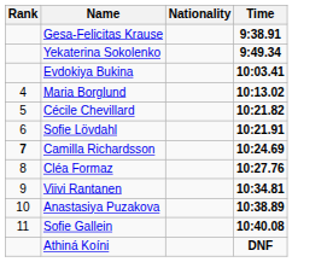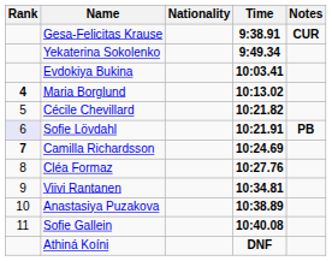 <table class="wikitable sortable" style="text-align:center">
 <tr>
 <th>Rank</th>
 <th>Name</th>
 <th>Nationality</th>
 <th>Time</th>
+<th>Notes</th>
 </tr>
 <tr>
 <td></td>
 <td align=left><a href='#'>Gesa-Felicitas Krause</a></td>
 <td align=left></td>
 <td><strong>9:38.91</strong></td>
+<td><strong>CUR</strong></td>
 </tr>
 <tr>
 <td></td>
 <td align=left><a href='#'>Yekaterina Sokolenko</a></td>
 <td align=left></td>
 <td><strong>9:49.34</strong></td>
+<td></td>
 </tr>
 <tr>
 <td></td>
 <td align=left><a href='#'>Evdokiya Bukina</a></td>
 <td align=left></td>
 <td><strong>10:03.41</strong></td>
+<td></td>
 </tr>
 <tr>
-<td>4</td>
+<td><strong>4</strong></td>
 <td align=left><a href='#'>Maria Borglund</a></td>
 <td align=left></td>
 <td><strong>10:13.02</strong></td>
+<td></td>
 </tr>
 <tr>
 <td>5</td>
 <td align=left><a href='#'>Cécile Chevillard</a></td>
 <td align=left></td>
 <td><strong>10:21.82</strong></td>
+<td></td>
 </tr>
 <tr>
-<td>6</td>
+<td style="background: lavender;">6</td>
 <td align=left><a href='#'>Sofie Lövdahl</a></td>
 <td align=left></td>
 <td><strong>10:21.91</strong></td>
+<td><strong>PB</strong></td>
 </tr>
 <tr>
 <td><strong>7</strong></td>
 <td align=left><a href='#'>Camilla Richardsson</a></td>
 <td align=left></td>
 <td><strong>10:24.69</strong></td>
+<td></td>
 </tr>
 <tr>
 <td>8</td>
 <td align=left><a href='#'>Cléa Formaz</a></td>
 <td align=left></td>
 <td><strong>10:27.76</strong></td>
+<td></td>
 </tr>
 <tr>
 <td>9</td>
 <td align=left><a href='#'>Viivi Rantanen</a></td>
 <td align=left></td>
 <td><strong>10:34.81</strong></td>
+<td></td>
 </tr>
 <tr>
 <td>10</td>
 <td align=left><a href='#'>Anastasiya Puzakova</a></td>
 <td align=left></td>
 <td><strong>10:38.89</strong></td>
+<td></td>
 </tr>
 <tr>
 <td>11</td>
 <td align=left><a href='#'>Sofie Gallein</a></td>
 <td align=left></td>
 <td><strong>10:40.08</strong></td>
+<td></td>
 </tr>
 <tr>
 <td></td>
 <td align=left><a href='#'>Athiná Koíni</a></td>
 <td align=left></td>
 <td><strong>DNF</strong></td>
+<td></td>
 </tr>
 </table>
